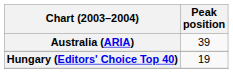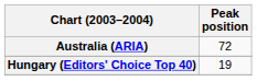 <table class="wikitable sortable plainrowheaders" style="text-align:center">
 <tr>
 <th scope="col">Chart (2003–2004)</th>
 <th scope="col">Peak<br>position</th>
 </tr>
 <tr>
 <th scope="row">Australia (<a href='#'>ARIA</a>)</th>
-<td>39</td>
+<td>72</td>
 </tr>
 <tr>
 </tr>
 <tr>
 </tr>
 <tr>
 </tr>
 <tr>
 </tr>
 <tr>
 </tr>
 <tr>
 <th scope="row">Hungary (<a href='#'>Editors' Choice Top 40</a>)</th>
 <td>19</td>
 </tr>
 <tr>
 </tr>
 <tr>
 </tr>
 <tr>
 </tr>
 <tr>
 </tr>
 <tr>
 </tr>
 <tr>
 </tr>
 <tr>
 </tr>
 <tr>
 </tr>
 <tr>
 </tr>
 </table>
